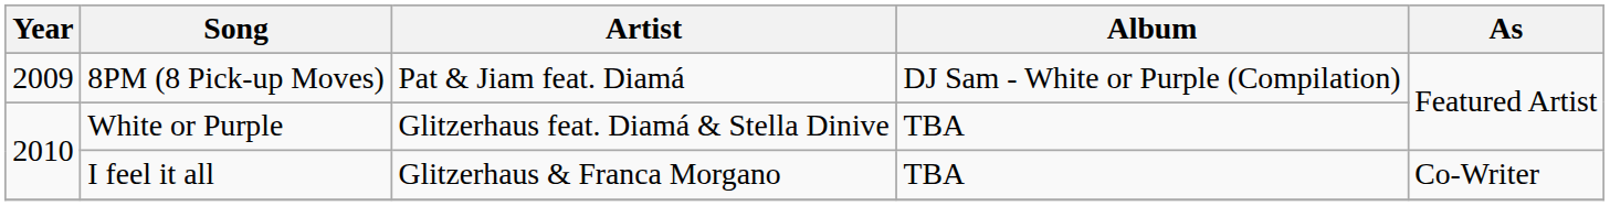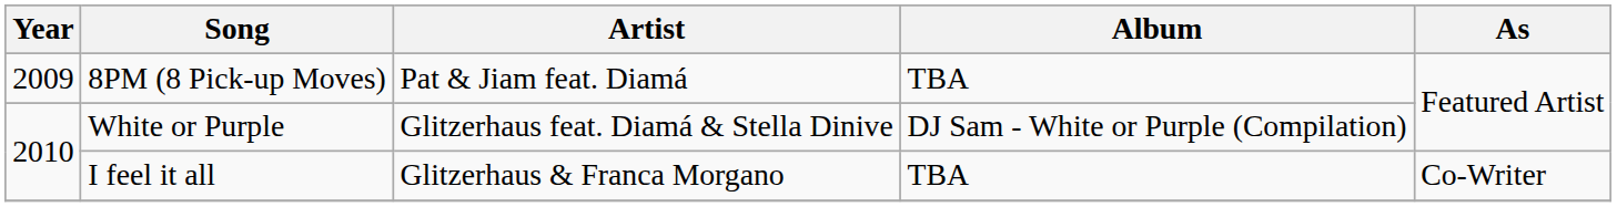 <table class="wikitable" border="1">
 <tr>
 <th>Year</th>
 <th>Song</th>
 <th>Artist</th>
 <th>Album</th>
 <th>As</th>
 </tr>
 <tr>
 <td>2009</td>
 <td>8PM (8 Pick-up Moves)</td>
 <td>Pat & Jiam feat. Diamá</td>
-<td>DJ Sam - White or Purple (Compilation)</td>
+<td>TBA</td>
 <td rowspan="2">Featured Artist</td>
 </tr>
 <tr>
 <td rowspan="2">2010</td>
 <td>White or Purple</td>
 <td>Glitzerhaus feat. Diamá & Stella Dinive</td>
-<td>TBA</td>
+<td>DJ Sam - White or Purple (Compilation)</td>
 </tr>
 <tr>
 <td>I feel it all</td>
 <td>Glitzerhaus & Franca Morgano</td>
 <td>TBA</td>
 <td>Co-Writer</td>
 </tr>
 <tr>
 </tr>
 </table>
